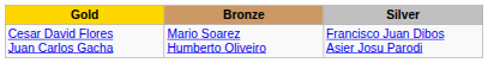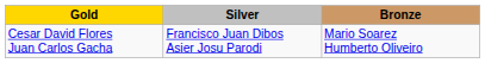 <table class="wikitable" style="text-align:left">
 <tr align="center">
 <td width=200 bgcolor=gold><strong>Gold</strong></td>
+<td width=200 bgcolor=silver><strong>Silver</strong></td>
 <td width=200 bgcolor=CC9966><strong>Bronze</strong></td>
-<td width=200 bgcolor=silver><strong>Silver</strong></td>
 </tr>
 <tr>
 <td><a href='#'>Cesar David Flores</a><br><a href='#'>Juan Carlos Gacha</a><br><em></em></td>
+<td><a href='#'>Francisco Juan Dibos</a><br><a href='#'>Asier Josu Parodi</a><br><em></em></td>
 <td><a href='#'>Mario Soarez</a><br><a href='#'>Humberto Oliveiro</a><br><em></em></td>
-<td><a href='#'>Francisco Juan Dibos</a><br><a href='#'>Asier Josu Parodi</a><br><em></em></td>
 </tr>
 </table>
